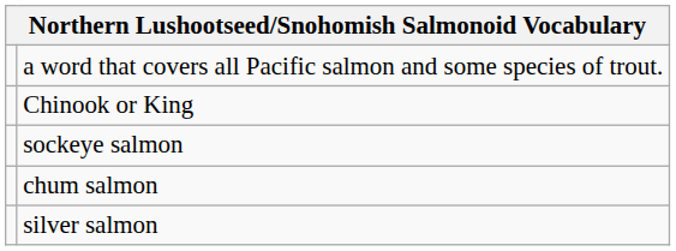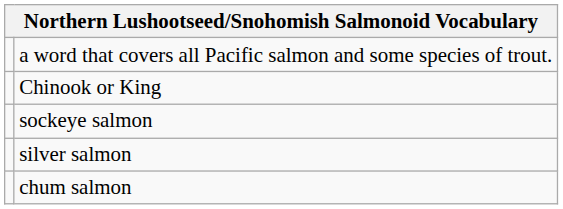 <table class="wikitable mw-collapsible mw-collapsed">
 <tr>
 <th colspan="2">Northern Lushootseed/Snohomish Salmonoid Vocabulary</th>
 </tr>
 <tr>
 <td></td>
 <td>a word that covers all Pacific salmon and some species of trout.</td>
 </tr>
 <tr>
 <td></td>
 <td>Chinook or King</td>
 </tr>
 <tr>
 <td></td>
 <td>sockeye salmon</td>
 </tr>
 <tr>
 <td></td>
-<td>chum salmon</td>
+<td>silver salmon</td>
 </tr>
 <tr>
 <td></td>
-<td>silver salmon</td>
+<td>chum salmon</td>
 </tr>
 </table>
